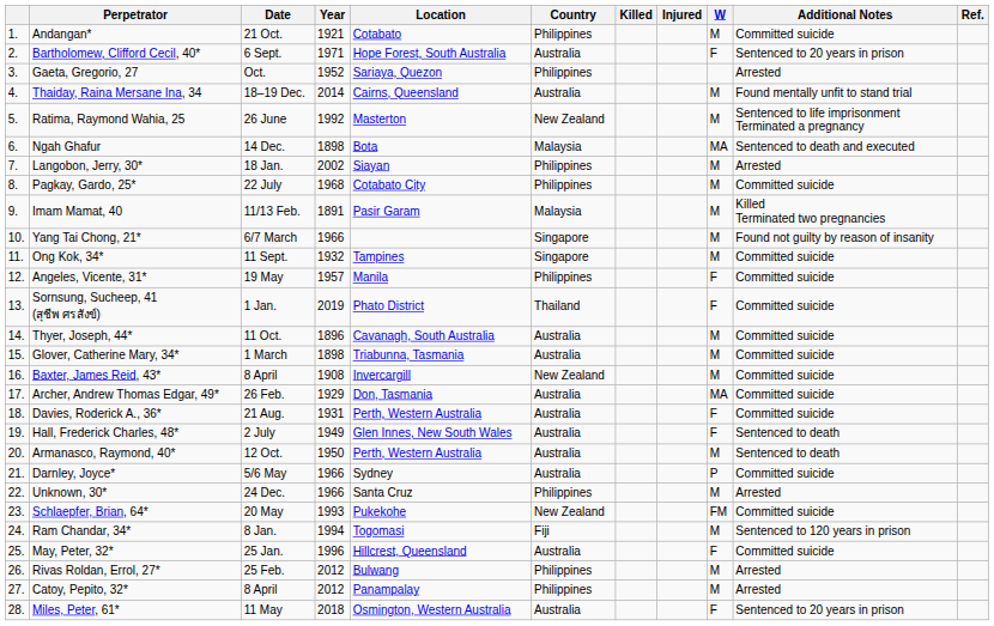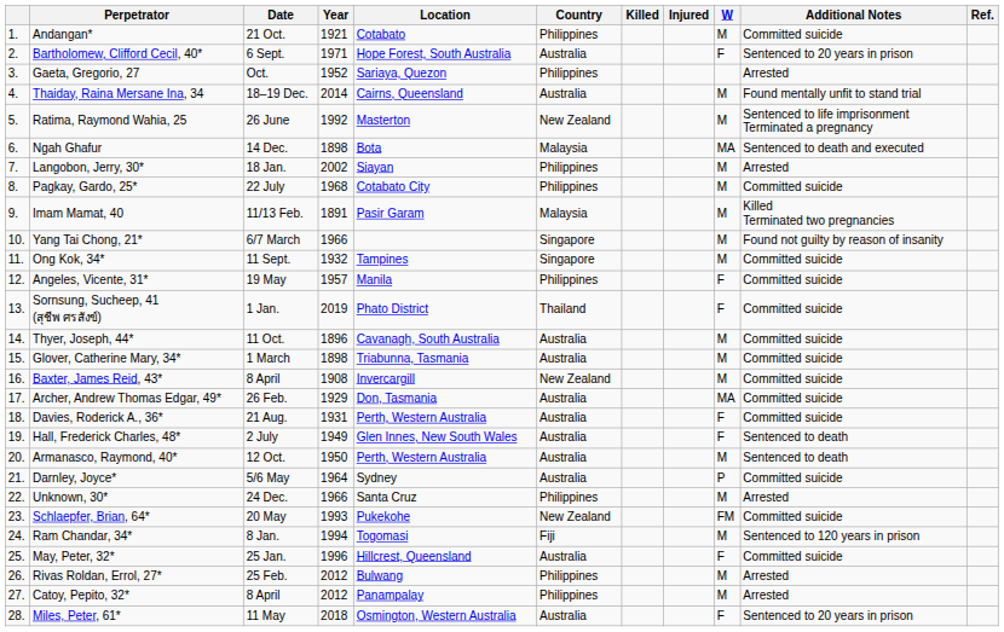 <table class="wikitable sortable"  style="width:100%; font-size:96%;">
 <tr>
 <th></th>
 <th>Perpetrator</th>
 <th>Date</th>
 <th>Year</th>
 <th>Location</th>
 <th>Country</th>
 <th>Killed</th>
 <th>Injured</th>
 <th><a href='#'>W</a></th>
 <th>Additional Notes</th>
 <th>Ref.</th>
 </tr>
 <tr>
 <td>1.</td>
 <td>Andangan*</td>
 <td> 21 Oct.</td>
 <td>1921</td>
 <td><a href='#'>Cotabato</a></td>
 <td>Philippines</td>
 <td></td>
 <td> </td>
 <td>M</td>
 <td>Committed suicide</td>
 <td> </td>
 </tr>
 <tr>
 <td>2.</td>
 <td><a href='#'>Bartholomew, Clifford Cecil</a>, 40*</td>
 <td> 6 Sept.</td>
 <td>1971</td>
 <td><a href='#'>Hope Forest, South Australia</a></td>
 <td>Australia</td>
 <td></td>
 <td> </td>
 <td>F</td>
 <td>Sentenced to 20 years in prison</td>
 <td> </td>
 </tr>
 <tr>
 <td>3.</td>
 <td>Gaeta, Gregorio, 27</td>
 <td> Oct.</td>
 <td>1952</td>
 <td><a href='#'>Sariaya, Quezon</a></td>
 <td>Philippines</td>
 <td></td>
 <td> </td>
 <td></td>
 <td>Arrested</td>
 <td> </td>
 </tr>
 <tr>
 <td>4.</td>
 <td><a href='#'>Thaiday, Raina Mersane Ina</a>, 34</td>
 <td> 18–19 Dec.</td>
 <td>2014</td>
 <td><a href='#'>Cairns, Queensland</a></td>
 <td>Australia</td>
 <td></td>
 <td> </td>
 <td>M</td>
 <td>Found mentally unfit to stand trial</td>
 <td></td>
 </tr>
 <tr>
 <td>5.</td>
 <td>Ratima, Raymond Wahia, 25</td>
 <td> 26 June</td>
 <td>1992</td>
 <td><a href='#'>Masterton</a></td>
 <td>New Zealand</td>
 <td></td>
 <td> </td>
 <td>M</td>
 <td>Sentenced to life imprisonment<br>Terminated a pregnancy</td>
 <td> </td>
 </tr>
 <tr>
 <td>6.</td>
 <td>Ngah Ghafur</td>
 <td> 14 Dec.</td>
 <td>1898</td>
 <td><a href='#'>Bota</a></td>
 <td>Malaysia</td>
 <td></td>
 <td> </td>
 <td>MA</td>
 <td>Sentenced to death and executed</td>
 <td> </td>
 </tr>
 <tr>
 <td>7.</td>
 <td>Langobon, Jerry, 30*</td>
 <td> 18 Jan.</td>
 <td>2002</td>
 <td><a href='#'>Siayan</a></td>
 <td>Philippines</td>
 <td></td>
 <td> </td>
 <td>M</td>
 <td>Arrested</td>
 <td> </td>
 </tr>
 <tr>
 <td>8.</td>
 <td>Pagkay, Gardo, 25*</td>
 <td> 22 July</td>
 <td>1968</td>
 <td><a href='#'>Cotabato City</a></td>
 <td>Philippines</td>
 <td></td>
 <td> </td>
 <td>M</td>
 <td>Committed suicide</td>
 <td> </td>
 </tr>
 <tr>
 <td>9.</td>
 <td>Imam Mamat, 40</td>
 <td> 11/13 Feb.</td>
 <td>1891</td>
 <td><a href='#'>Pasir Garam</a></td>
 <td>Malaysia</td>
 <td></td>
 <td> </td>
 <td>M</td>
 <td>Killed<br>Terminated two pregnancies</td>
 <td> </td>
 </tr>
 <tr>
 <td>10.</td>
 <td>Yang Tai Chong, 21*</td>
 <td> 6/7 March</td>
 <td>1966</td>
 <td></td>
 <td>Singapore</td>
 <td></td>
 <td> </td>
 <td>M</td>
 <td>Found not guilty by reason of insanity</td>
 <td> </td>
 </tr>
 <tr>
 <td>11.</td>
 <td>Ong Kok, 34*</td>
 <td> 11 Sept.</td>
 <td>1932</td>
 <td><a href='#'>Tampines</a></td>
 <td>Singapore</td>
 <td></td>
 <td> </td>
 <td>M</td>
 <td>Committed suicide</td>
 <td> </td>
 </tr>
 <tr>
 <td>12.</td>
 <td>Angeles, Vicente, 31*</td>
 <td> 19 May</td>
 <td>1957</td>
 <td><a href='#'>Manila</a></td>
 <td>Philippines</td>
 <td></td>
 <td> </td>
 <td>F</td>
 <td>Committed suicide</td>
 <td> </td>
 </tr>
 <tr>
 <td>13.</td>
 <td>Sornsung, Sucheep, 41 <br> (สุชีพ ศรสังข์)</td>
 <td> 1 Jan.</td>
 <td>2019</td>
 <td><a href='#'>Phato District</a></td>
 <td>Thailand</td>
 <td></td>
 <td></td>
 <td>F</td>
 <td>Committed suicide</td>
 <td></td>
 </tr>
 <tr>
 <td>14.</td>
 <td>Thyer, Joseph, 44*</td>
 <td> 11 Oct.</td>
 <td>1896</td>
 <td><a href='#'>Cavanagh, South Australia</a></td>
 <td>Australia</td>
 <td></td>
 <td> </td>
 <td>M</td>
 <td>Committed suicide</td>
 <td> </td>
 </tr>
 <tr>
 <td>15.</td>
 <td>Glover, Catherine Mary, 34*</td>
 <td> 1 March</td>
 <td>1898</td>
 <td><a href='#'>Triabunna, Tasmania</a></td>
 <td>Australia</td>
 <td></td>
 <td> </td>
 <td>M</td>
 <td>Committed suicide</td>
 <td> </td>
 </tr>
 <tr>
 <td>16.</td>
 <td><a href='#'>Baxter, James Reid</a>, 43*</td>
 <td> 8 April</td>
 <td>1908</td>
 <td><a href='#'>Invercargill</a></td>
 <td>New Zealand</td>
 <td></td>
 <td> </td>
 <td>M</td>
 <td>Committed suicide</td>
 <td> </td>
 </tr>
 <tr>
 <td>17.</td>
 <td>Archer, Andrew Thomas Edgar, 49*</td>
 <td> 26 Feb.</td>
 <td>1929</td>
 <td><a href='#'>Don, Tasmania</a></td>
 <td>Australia</td>
 <td></td>
 <td> </td>
 <td>MA</td>
 <td>Committed suicide</td>
 <td> </td>
 </tr>
 <tr>
 <td>18.</td>
 <td>Davies, Roderick A., 36*</td>
 <td> 21 Aug.</td>
 <td>1931</td>
 <td><a href='#'>Perth, Western Australia</a></td>
 <td>Australia</td>
 <td></td>
 <td> </td>
 <td>F</td>
 <td>Committed suicide</td>
 <td> </td>
 </tr>
 <tr>
 <td>19.</td>
 <td>Hall, Frederick Charles, 48*</td>
 <td> 2 July</td>
 <td>1949</td>
 <td><a href='#'>Glen Innes, New South Wales</a></td>
 <td>Australia</td>
 <td></td>
 <td> </td>
 <td>F</td>
 <td>Sentenced to death</td>
 <td> </td>
 </tr>
 <tr>
 <td>20.</td>
 <td>Armanasco, Raymond, 40*</td>
 <td> 12 Oct.</td>
 <td>1950</td>
 <td><a href='#'>Perth, Western Australia</a></td>
 <td>Australia</td>
 <td></td>
 <td> </td>
 <td>M</td>
 <td>Sentenced to death</td>
 <td> </td>
 </tr>
 <tr>
 <td>21.</td>
 <td>Darnley, Joyce*</td>
 <td> 5/6 May</td>
-<td>1966</td>
+<td>1964</td>
 <td>Sydney</td>
 <td>Australia</td>
 <td></td>
 <td> </td>
 <td>P</td>
 <td>Committed suicide</td>
 <td> </td>
 </tr>
 <tr>
 <td>22.</td>
 <td>Unknown, 30*</td>
 <td> 24 Dec.</td>
 <td>1966</td>
 <td>Santa Cruz</td>
 <td>Philippines</td>
 <td></td>
 <td> </td>
 <td>M</td>
 <td>Arrested</td>
 <td> </td>
 </tr>
 <tr>
 <td>23.</td>
 <td><a href='#'>Schlaepfer, Brian</a>, 64*</td>
 <td> 20 May</td>
 <td>1993</td>
 <td><a href='#'>Pukekohe</a></td>
 <td>New Zealand</td>
 <td></td>
 <td> </td>
 <td>FM</td>
 <td>Committed suicide</td>
 <td> </td>
 </tr>
 <tr>
 <td>24.</td>
 <td>Ram Chandar, 34*</td>
 <td> 8 Jan.</td>
 <td>1994</td>
 <td><a href='#'>Togomasi</a></td>
 <td>Fiji</td>
 <td></td>
 <td> </td>
 <td>M</td>
 <td>Sentenced to 120 years in prison</td>
 <td> </td>
 </tr>
 <tr>
 <td>25.</td>
 <td>May, Peter, 32*</td>
 <td> 25 Jan.</td>
 <td>1996</td>
 <td><a href='#'>Hillcrest, Queensland</a></td>
 <td>Australia</td>
 <td></td>
 <td> </td>
 <td>F</td>
 <td>Committed suicide</td>
 <td> </td>
 </tr>
 <tr>
 <td>26.</td>
 <td>Rivas Roldan, Errol, 27*</td>
 <td> 25 Feb.</td>
 <td>2012</td>
 <td><a href='#'>Bulwang</a></td>
 <td>Philippines</td>
 <td></td>
 <td> </td>
 <td>M</td>
 <td>Arrested</td>
 <td> </td>
 </tr>
 <tr>
 <td>27.</td>
 <td>Catoy, Pepito, 32*</td>
 <td> 8 April</td>
 <td>2012</td>
 <td><a href='#'>Panampalay</a></td>
 <td>Philippines</td>
 <td></td>
 <td> </td>
 <td>M</td>
 <td>Arrested</td>
 <td> </td>
 </tr>
 <tr>
 <td>28.</td>
 <td><a href='#'>Miles, Peter</a>, 61*</td>
 <td> 11 May</td>
 <td>2018</td>
 <td><a href='#'>Osmington, Western Australia</a></td>
 <td>Australia</td>
 <td></td>
 <td> </td>
 <td>F</td>
 <td>Sentenced to 20 years in prison</td>
 <td> </td>
 </tr>
 </table>
